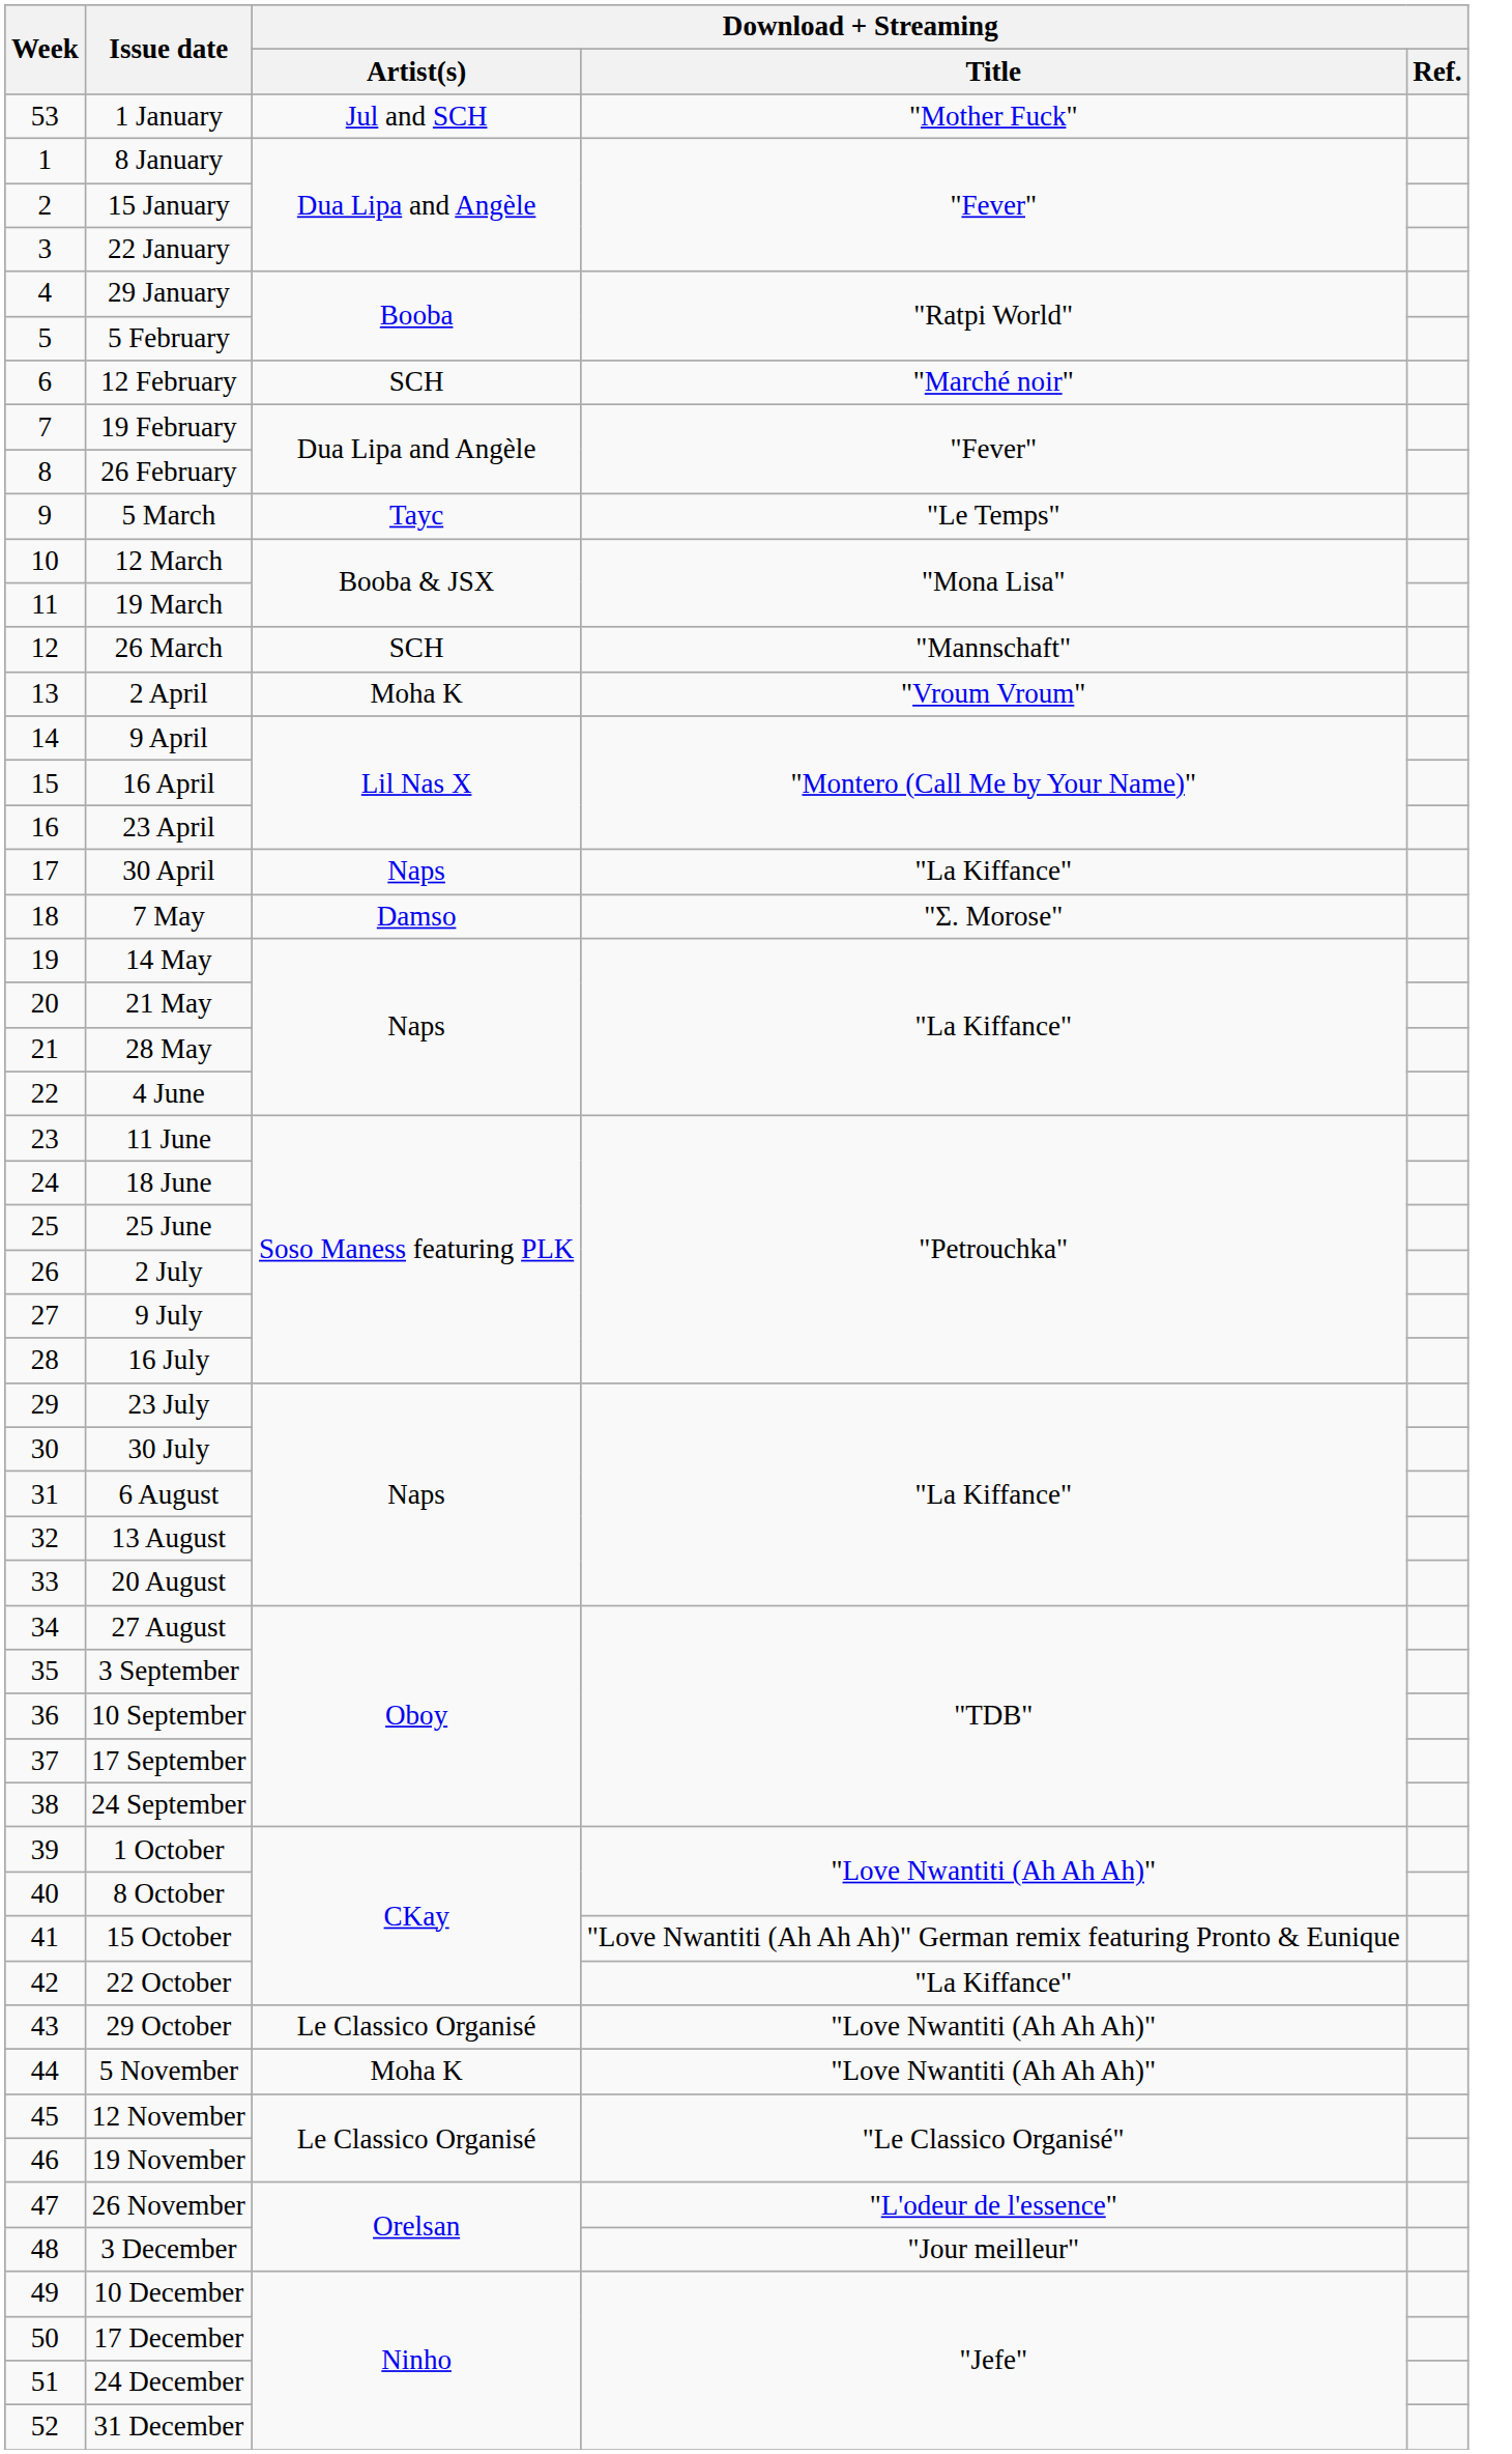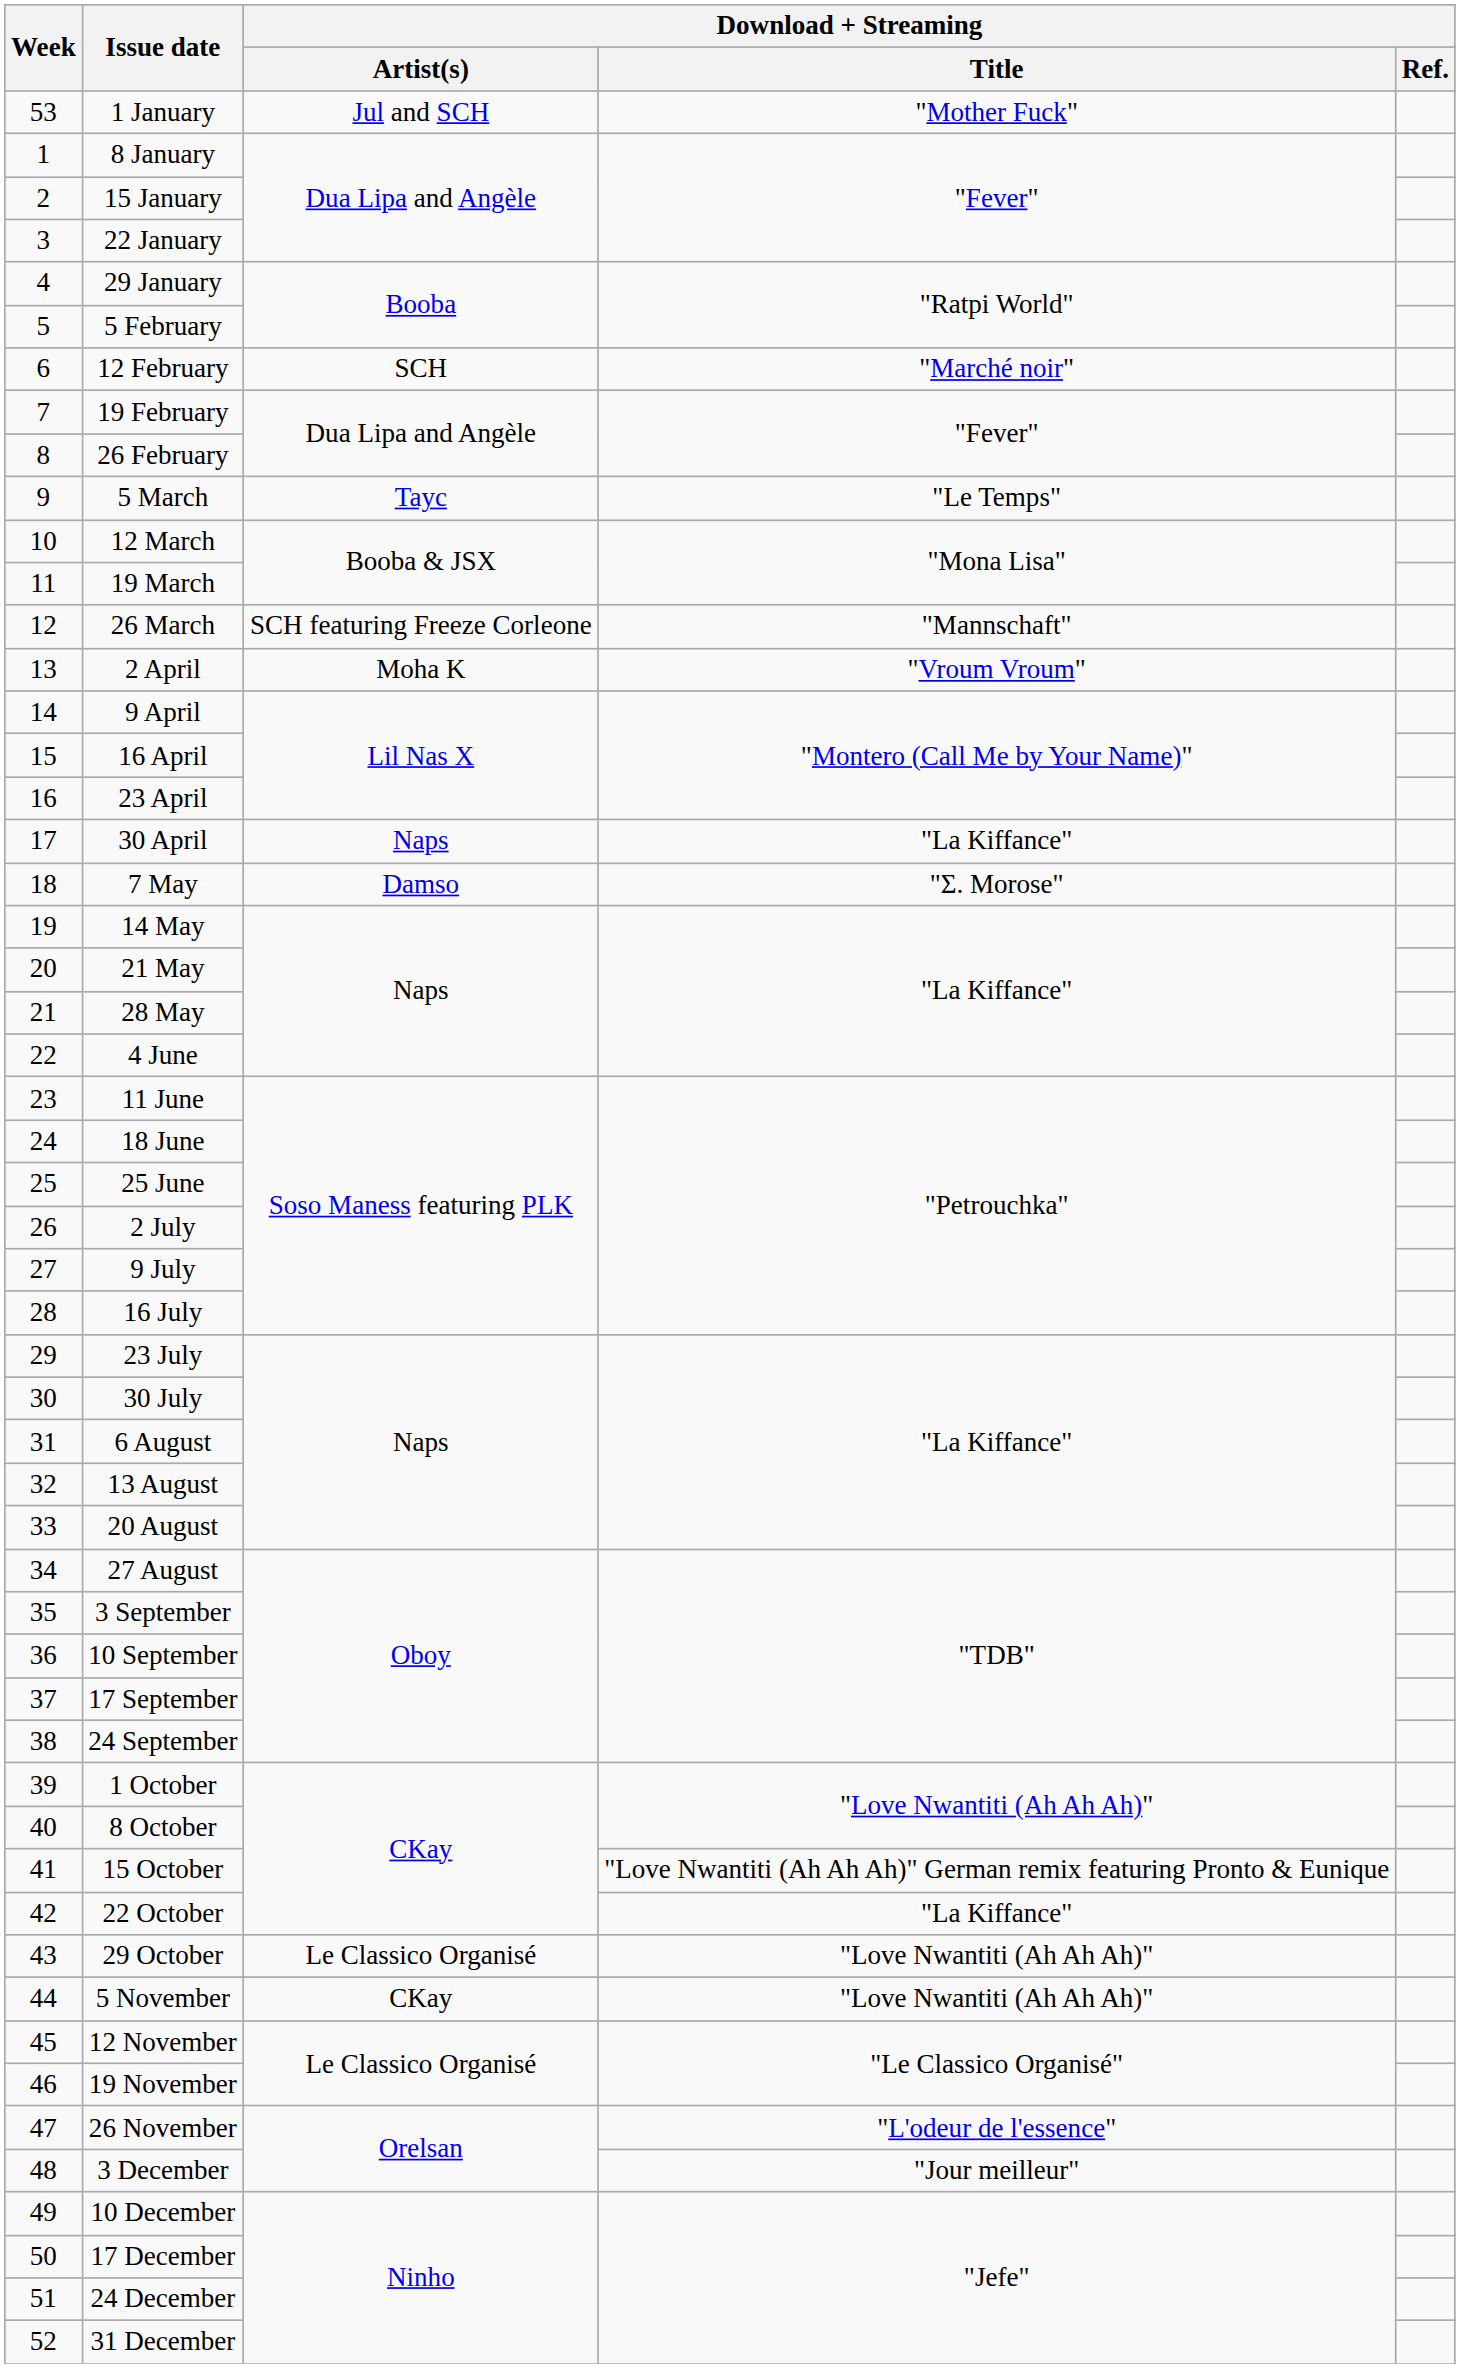 <table class="wikitable" style="text-align:center;">
 <tr>
 <th rowspan="2">Week</th>
 <th rowspan="2">Issue date</th>
 <th colspan="3">Download + Streaming</th>
 </tr>
 <tr>
 <th>Artist(s)</th>
 <th>Title</th>
 <th>Ref.</th>
 </tr>
 <tr>
 <td>53</td>
 <td>1 January</td>
 <td><a href='#'>Jul</a> and <a href='#'>SCH</a></td>
 <td>"<a href='#'>Mother Fuck</a>"</td>
 <td></td>
 </tr>
 <tr>
 <td>1</td>
 <td>8 January</td>
 <td rowspan=3><a href='#'>Dua Lipa</a> and <a href='#'>Angèle</a></td>
 <td rowspan=3>"<a href='#'>Fever</a>"</td>
 <td></td>
 </tr>
 <tr>
 <td>2</td>
 <td>15 January</td>
 <td></td>
 </tr>
 <tr>
 <td>3</td>
 <td>22 January</td>
 <td></td>
 </tr>
 <tr>
 <td>4</td>
 <td>29 January</td>
 <td rowspan="2"><a href='#'>Booba</a></td>
 <td rowspan="2">"Ratpi World"</td>
 <td></td>
 </tr>
 <tr>
 <td>5</td>
 <td>5 February</td>
 <td></td>
 </tr>
 <tr>
 <td>6</td>
 <td>12 February</td>
 <td>SCH</td>
 <td>"<a href='#'>Marché noir</a>"</td>
 <td></td>
 </tr>
 <tr>
 <td>7</td>
 <td>19 February</td>
 <td rowspan=2>Dua Lipa and Angèle</td>
 <td rowspan=2>"Fever"</td>
 <td></td>
 </tr>
 <tr>
 <td>8</td>
 <td>26 February</td>
 <td></td>
 </tr>
 <tr>
 <td>9</td>
 <td>5 March</td>
 <td><a href='#'>Tayc</a></td>
 <td>"Le Temps"</td>
 <td></td>
 </tr>
 <tr>
 <td>10</td>
 <td>12 March</td>
 <td rowspan=2>Booba & JSX</td>
 <td rowspan=2>"Mona Lisa"</td>
 <td></td>
 </tr>
 <tr>
 <td>11</td>
 <td>19 March</td>
 <td></td>
 </tr>
 <tr>
 <td>12</td>
 <td>26 March</td>
-<td>SCH</td>
+<td>SCH featuring Freeze Corleone</td>
 <td>"Mannschaft"</td>
 <td></td>
 </tr>
 <tr>
 <td>13</td>
 <td>2 April</td>
 <td>Moha K</td>
 <td>"<a href='#'>Vroum Vroum</a>"</td>
 <td></td>
 </tr>
 <tr>
 <td>14</td>
 <td>9 April</td>
 <td rowspan=3><a href='#'>Lil Nas X</a></td>
 <td rowspan=3>"<a href='#'>Montero (Call Me by Your Name)</a>"</td>
 <td></td>
 </tr>
 <tr>
 <td>15</td>
 <td>16 April</td>
 <td></td>
 </tr>
 <tr>
 <td>16</td>
 <td>23 April</td>
 <td></td>
 </tr>
 <tr>
 <td>17</td>
 <td>30 April</td>
 <td><a href='#'>Naps</a></td>
 <td>"La Kiffance"</td>
 <td></td>
 </tr>
 <tr>
 <td>18</td>
 <td>7 May</td>
 <td><a href='#'>Damso</a></td>
 <td>"Σ. Morose"</td>
 <td></td>
 </tr>
 <tr>
 <td>19</td>
 <td>14 May</td>
 <td rowspan=4>Naps</td>
 <td rowspan=4>"La Kiffance"</td>
 <td></td>
 </tr>
 <tr>
 <td>20</td>
 <td>21 May</td>
 <td></td>
 </tr>
 <tr>
 <td>21</td>
 <td>28 May</td>
 <td></td>
 </tr>
 <tr>
 <td>22</td>
 <td>4 June</td>
 <td></td>
 </tr>
 <tr>
 <td>23</td>
 <td>11 June</td>
 <td rowspan=6><a href='#'>Soso Maness</a> featuring <a href='#'>PLK</a></td>
 <td rowspan=6>"Petrouchka"</td>
 <td></td>
 </tr>
 <tr>
 <td>24</td>
 <td>18 June</td>
 <td></td>
 </tr>
 <tr>
 <td>25</td>
 <td>25 June</td>
 <td></td>
 </tr>
 <tr>
 <td>26</td>
 <td>2 July</td>
 <td></td>
 </tr>
 <tr>
 <td>27</td>
 <td>9 July</td>
 <td></td>
 </tr>
 <tr>
 <td>28</td>
 <td>16 July</td>
 <td></td>
 </tr>
 <tr>
 <td>29</td>
 <td>23 July</td>
 <td rowspan=5>Naps</td>
 <td rowspan=5>"La Kiffance"</td>
 <td></td>
 </tr>
 <tr>
 <td>30</td>
 <td>30 July</td>
 <td></td>
 </tr>
 <tr>
 <td>31</td>
 <td>6 August</td>
 <td></td>
 </tr>
 <tr>
 <td>32</td>
 <td>13 August</td>
 <td></td>
 </tr>
 <tr>
 <td>33</td>
 <td>20 August</td>
 <td></td>
 </tr>
 <tr>
 <td>34</td>
 <td>27 August</td>
 <td rowspan=5><a href='#'>Oboy</a></td>
 <td rowspan=5>"TDB"</td>
 <td></td>
 </tr>
 <tr>
 <td>35</td>
 <td>3 September</td>
 <td></td>
 </tr>
 <tr>
 <td>36</td>
 <td>10 September</td>
 <td></td>
 </tr>
 <tr>
 <td>37</td>
 <td>17 September</td>
 <td></td>
 </tr>
 <tr>
 <td>38</td>
 <td>24 September</td>
 <td></td>
 </tr>
 <tr>
 <td>39</td>
 <td>1 October</td>
 <td rowspan=4><a href='#'>CKay</a></td>
 <td rowspan=2>"<a href='#'>Love Nwantiti (Ah Ah Ah)</a>"</td>
 <td></td>
 </tr>
 <tr>
 <td>40</td>
 <td>8 October</td>
 <td></td>
 </tr>
 <tr>
 <td>41</td>
 <td>15 October</td>
 <td>"Love Nwantiti (Ah Ah Ah)" German remix featuring Pronto & Eunique</td>
 <td></td>
 </tr>
 <tr>
 <td>42</td>
 <td>22 October</td>
 <td>"La Kiffance"</td>
 <td></td>
 </tr>
 <tr>
 <td>43</td>
 <td>29 October</td>
 <td>Le Classico Organisé</td>
 <td>"Love Nwantiti (Ah Ah Ah)"</td>
 <td></td>
 </tr>
 <tr>
 <td>44</td>
 <td>5 November</td>
-<td>Moha K</td>
+<td>CKay</td>
 <td>"Love Nwantiti (Ah Ah Ah)"</td>
 <td></td>
 </tr>
 <tr>
 <td>45</td>
 <td>12 November</td>
 <td rowspan=2>Le Classico Organisé</td>
 <td rowspan=2>"Le Classico Organisé"</td>
 <td></td>
 </tr>
 <tr>
 <td>46</td>
 <td>19 November</td>
 <td></td>
 </tr>
 <tr>
 <td>47</td>
 <td>26 November</td>
 <td rowspan=2><a href='#'>Orelsan</a></td>
 <td>"<a href='#'>L'odeur de l'essence</a>"</td>
 <td></td>
 </tr>
 <tr>
 <td>48</td>
 <td>3 December</td>
 <td>"Jour meilleur"</td>
 <td></td>
 </tr>
 <tr>
 <td>49</td>
 <td>10 December</td>
 <td rowspan=4><a href='#'>Ninho</a></td>
 <td rowspan=4>"Jefe"</td>
 <td></td>
 </tr>
 <tr>
 <td>50</td>
 <td>17 December</td>
 <td></td>
 </tr>
 <tr>
 <td>51</td>
 <td>24 December</td>
 <td></td>
 </tr>
 <tr>
 <td>52</td>
 <td>31 December</td>
 <td></td>
 </tr>
 </table>
